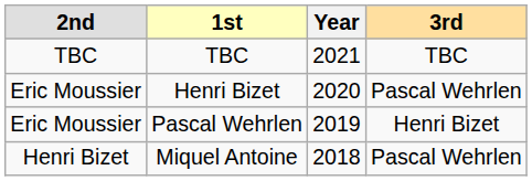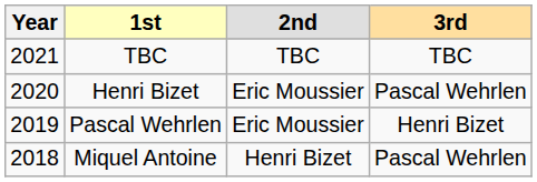 <table class="wikitable" style="font-size:85%; text-align:center">
 <tr>
+<th>Year</th>
+<td style="background-color:#ffffbf"> <strong>1st</strong> </td>
 <td style="background-color:#dfdfdf"> <strong>2nd</strong> </td>
-<td style="background-color:#ffffbf"> <strong>1st</strong> </td>
-<th>Year</th>
 <td style="background-color:#ffdf9f"> <strong>3rd</strong> </td>
 </tr>
 <tr>
+<td>2021</td>
 <td>TBC</td>
 <td>TBC</td>
-<td>2021</td>
 <td>TBC</td>
 </tr>
 <tr>
+<td>2020</td>
+<td>Henri Bizet</td>
 <td>Eric Moussier</td>
-<td>Henri Bizet</td>
-<td>2020</td>
 <td>Pascal Wehrlen</td>
 </tr>
 <tr>
+<td>2019</td>
+<td>Pascal Wehrlen</td>
 <td>Eric Moussier</td>
-<td>Pascal Wehrlen</td>
-<td>2019</td>
 <td>Henri Bizet</td>
 </tr>
 <tr>
+<td>2018</td>
+<td>Miquel Antoine</td>
 <td>Henri Bizet</td>
-<td>Miquel Antoine</td>
-<td>2018</td>
 <td>Pascal Wehrlen</td>
 </tr>
 </table>
